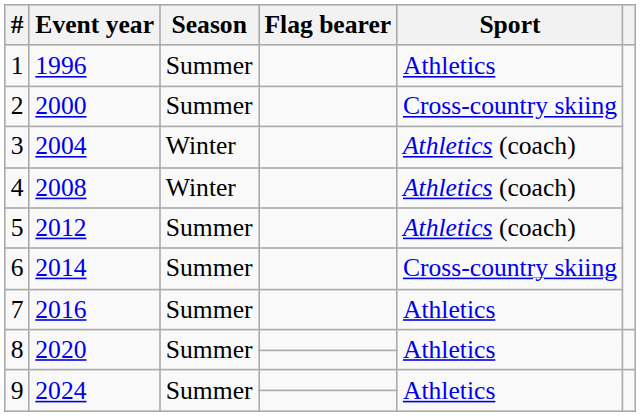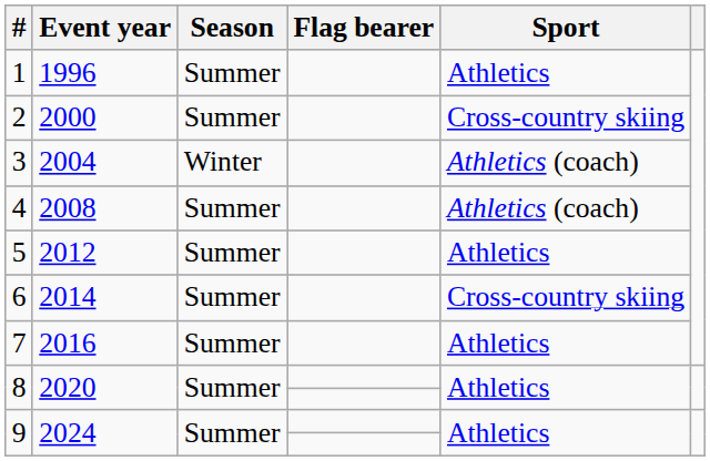 <table class="wikitable sortable">
 <tr>
 <th>#</th>
 <th>Event year</th>
 <th>Season</th>
 <th>Flag bearer</th>
 <th>Sport</th>
 <th></th>
 </tr>
 <tr>
 <td>1</td>
 <td><a href='#'>1996</a></td>
 <td>Summer</td>
 <td></td>
 <td><a href='#'>Athletics</a></td>
 <td rowspan=7></td>
 </tr>
 <tr>
 <td>2</td>
 <td><a href='#'>2000</a></td>
 <td>Summer</td>
 <td></td>
 <td><a href='#'>Cross-country skiing</a></td>
 </tr>
 <tr>
 <td>3</td>
 <td><a href='#'>2004</a></td>
 <td>Winter</td>
 <td></td>
 <td><em><a href='#'>Athletics</a></em> (coach)</td>
 </tr>
 <tr>
 <td>4</td>
 <td><a href='#'>2008</a></td>
-<td>Winter</td>
+<td>Summer</td>
 <td></td>
 <td><em><a href='#'>Athletics</a></em> (coach)</td>
 </tr>
 <tr>
 <td>5</td>
 <td><a href='#'>2012</a></td>
 <td>Summer</td>
 <td></td>
-<td><em><a href='#'>Athletics</a></em> (coach)</td>
+<td><a href='#'>Athletics</a></td>
 </tr>
 <tr>
 <td>6</td>
 <td><a href='#'>2014</a></td>
 <td>Summer</td>
 <td></td>
 <td><a href='#'>Cross-country skiing</a></td>
 </tr>
 <tr>
 <td>7</td>
 <td><a href='#'>2016</a></td>
 <td>Summer</td>
 <td></td>
 <td><a href='#'>Athletics</a></td>
 </tr>
 <tr>
 <td rowspan=2>8</td>
 <td rowspan=2><a href='#'>2020</a></td>
 <td rowspan=2>Summer</td>
 <td></td>
 <td rowspan=2><a href='#'>Athletics</a></td>
 <td rowspan=2></td>
 </tr>
 <tr>
 <td></td>
 </tr>
 <tr>
 <td rowspan=2>9</td>
 <td rowspan=2><a href='#'>2024</a></td>
 <td rowspan=2>Summer</td>
 <td></td>
 <td rowspan=2><a href='#'>Athletics</a></td>
 <td rowspan=2></td>
 </tr>
 <tr>
 <td></td>
 </tr>
 </table>
